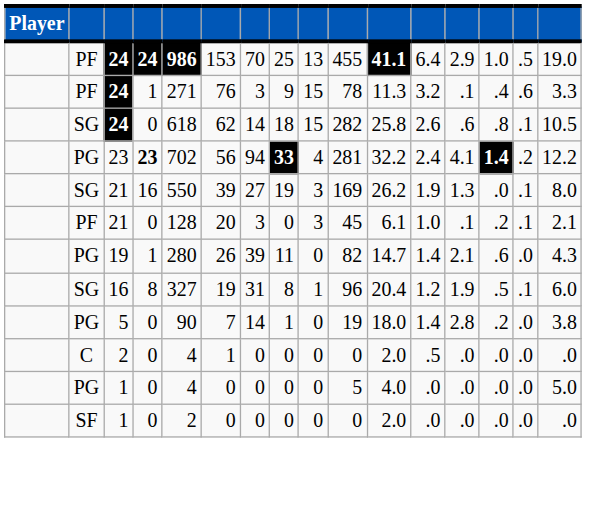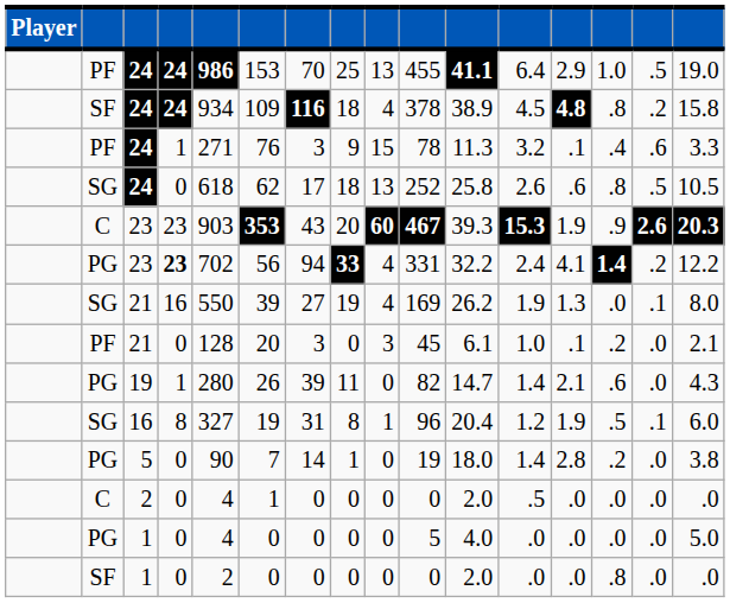 <table class="wikitable sortable" style="font-size: 95%; text-align:right;">
 <tr>
 <th style="background:#0057B7; color:#FFFFFF; border-top:#010101 3px solid; border-bottom:#010101 3px solid;">Player</th>
 <th style="background:#0057B7; color:#FFFFFF; border-top:#010101 3px solid; border-bottom:#010101 3px solid;"></th>
 <th style="background:#0057B7; color:#FFFFFF; border-top:#010101 3px solid; border-bottom:#010101 3px solid;"></th>
 <th style="background:#0057B7; color:#FFFFFF; border-top:#010101 3px solid; border-bottom:#010101 3px solid;"></th>
 <th style="background:#0057B7; color:#FFFFFF; border-top:#010101 3px solid; border-bottom:#010101 3px solid;"></th>
 <th style="background:#0057B7; color:#FFFFFF; border-top:#010101 3px solid; border-bottom:#010101 3px solid;"></th>
 <th style="background:#0057B7; color:#FFFFFF; border-top:#010101 3px solid; border-bottom:#010101 3px solid;"></th>
 <th style="background:#0057B7; color:#FFFFFF; border-top:#010101 3px solid; border-bottom:#010101 3px solid;"></th>
 <th style="background:#0057B7; color:#FFFFFF; border-top:#010101 3px solid; border-bottom:#010101 3px solid;"></th>
 <th style="background:#0057B7; color:#FFFFFF; border-top:#010101 3px solid; border-bottom:#010101 3px solid;"></th>
 <th style="background:#0057B7; color:#FFFFFF; border-top:#010101 3px solid; border-bottom:#010101 3px solid;"></th>
 <th style="background:#0057B7; color:#FFFFFF; border-top:#010101 3px solid; border-bottom:#010101 3px solid;"></th>
 <th style="background:#0057B7; color:#FFFFFF; border-top:#010101 3px solid; border-bottom:#010101 3px solid;"></th>
 <th style="background:#0057B7; color:#FFFFFF; border-top:#010101 3px solid; border-bottom:#010101 3px solid;"></th>
 <th style="background:#0057B7; color:#FFFFFF; border-top:#010101 3px solid; border-bottom:#010101 3px solid;"></th>
 <th style="background:#0057B7; color:#FFFFFF; border-top:#010101 3px solid; border-bottom:#010101 3px solid;"></th>
 </tr>
 <tr>
 <td style="text-align:left;"></td>
 <td style="text-align:center;">PF</td>
 <td style="background:#010101; color:#FFFFFF;"><strong>24</strong></td>
 <td style="background:#010101; color:#FFFFFF;"><strong>24</strong></td>
 <td style="background:#010101; color:#FFFFFF;"><strong>986</strong></td>
 <td>153</td>
 <td>70</td>
 <td>25</td>
 <td>13</td>
 <td>455</td>
 <td style="background:#010101; color:#FFFFFF;"><strong>41.1</strong></td>
 <td>6.4</td>
 <td>2.9</td>
 <td>1.0</td>
 <td>.5</td>
 <td>19.0</td>
 </tr>
 <tr>
 <td style="text-align:left;"></td>
+<td style="text-align:center;">SF</td>
+<td style="background:#010101; color:#FFFFFF;"><strong>24</strong></td>
+<td style="background:#010101; color:#FFFFFF;"><strong>24</strong></td>
+<td>934</td>
+<td>109</td>
+<td style="background:#010101; color:#FFFFFF;"><strong>116</strong></td>
+<td>18</td>
+<td>4</td>
+<td>378</td>
+<td>38.9</td>
+<td>4.5</td>
+<td style="background:#010101; color:#FFFFFF;"><strong>4.8</strong></td>
+<td>.8</td>
+<td>.2</td>
+<td>15.8</td>
+</tr>
+<tr>
+<td style="text-align:left;"></td>
 <td style="text-align:center;">PF</td>
 <td style="background:#010101; color:#FFFFFF;"><strong>24</strong></td>
 <td>1</td>
 <td>271</td>
 <td>76</td>
 <td>3</td>
 <td>9</td>
 <td>15</td>
 <td>78</td>
 <td>11.3</td>
 <td>3.2</td>
 <td>.1</td>
 <td>.4</td>
 <td>.6</td>
 <td>3.3</td>
 </tr>
 <tr>
 <td style="text-align:left;"></td>
 <td style="text-align:center;">SG</td>
 <td style="background:#010101; color:#FFFFFF;"><strong>24</strong></td>
 <td>0</td>
 <td>618</td>
 <td>62</td>
-<td>14</td>
+<td>17</td>
 <td>18</td>
-<td>15</td>
-<td>282</td>
+<td>13</td>
+<td>252</td>
 <td>25.8</td>
 <td>2.6</td>
 <td>.6</td>
 <td>.8</td>
-<td>.1</td>
+<td>.5</td>
 <td>10.5</td>
+</tr>
+<tr>
+<td style="text-align:left;"></td>
+<td style="text-align:center;">C</td>
+<td>23</td>
+<td>23</td>
+<td>903</td>
+<td style="background:#010101; color:#FFFFFF;"><strong>353</strong></td>
+<td>43</td>
+<td>20</td>
+<td style="background:#010101; color:#FFFFFF;"><strong>60</strong></td>
+<td style="background:#010101; color:#FFFFFF;"><strong>467</strong></td>
+<td>39.3</td>
+<td style="background:#010101; color:#FFFFFF;"><strong>15.3</strong></td>
+<td>1.9</td>
+<td>.9</td>
+<td style="background:#010101; color:#FFFFFF;"><strong>2.6</strong></td>
+<td style="background:#010101; color:#FFFFFF;"><strong>20.3</strong></td>
 </tr>
 <tr>
 <td style="text-align:left;"></td>
 <td style="text-align:center;">PG</td>
 <td>23</td>
 <td><strong>23</strong></td>
 <td>702</td>
 <td>56</td>
 <td>94</td>
 <td style="background:#010101; color:#FFFFFF;"><strong>33</strong></td>
 <td>4</td>
-<td>281</td>
+<td>331</td>
 <td>32.2</td>
 <td>2.4</td>
 <td>4.1</td>
 <td style="background:#010101; color:#FFFFFF;"><strong>1.4</strong></td>
 <td>.2</td>
 <td>12.2</td>
 </tr>
 <tr>
 <td style="text-align:left;"></td>
 <td style="text-align:center;">SG</td>
 <td>21</td>
 <td>16</td>
 <td>550</td>
 <td>39</td>
 <td>27</td>
 <td>19</td>
-<td>3</td>
+<td>4</td>
 <td>169</td>
 <td>26.2</td>
 <td>1.9</td>
 <td>1.3</td>
 <td>.0</td>
 <td>.1</td>
 <td>8.0</td>
 </tr>
 <tr>
 <td style="text-align:left;"></td>
 <td style="text-align:center;">PF</td>
 <td>21</td>
 <td>0</td>
 <td>128</td>
 <td>20</td>
 <td>3</td>
 <td>0</td>
 <td>3</td>
 <td>45</td>
 <td>6.1</td>
 <td>1.0</td>
 <td>.1</td>
 <td>.2</td>
-<td>.1</td>
+<td>.0</td>
 <td>2.1</td>
 </tr>
 <tr>
 <td style="text-align:left;"></td>
 <td style="text-align:center;">PG</td>
 <td>19</td>
 <td>1</td>
 <td>280</td>
 <td>26</td>
 <td>39</td>
 <td>11</td>
 <td>0</td>
 <td>82</td>
 <td>14.7</td>
 <td>1.4</td>
 <td>2.1</td>
 <td>.6</td>
 <td>.0</td>
 <td>4.3</td>
 </tr>
 <tr>
 <td style="text-align:left;"></td>
 <td style="text-align:center;">SG</td>
 <td>16</td>
 <td>8</td>
 <td>327</td>
 <td>19</td>
 <td>31</td>
 <td>8</td>
 <td>1</td>
 <td>96</td>
 <td>20.4</td>
 <td>1.2</td>
 <td>1.9</td>
 <td>.5</td>
 <td>.1</td>
 <td>6.0</td>
 </tr>
 <tr>
 <td style="text-align:left;"></td>
 <td style="text-align:center;">PG</td>
 <td>5</td>
 <td>0</td>
 <td>90</td>
 <td>7</td>
 <td>14</td>
 <td>1</td>
 <td>0</td>
 <td>19</td>
 <td>18.0</td>
 <td>1.4</td>
 <td>2.8</td>
 <td>.2</td>
 <td>.0</td>
 <td>3.8</td>
 </tr>
 <tr>
 <td style="text-align:left;"></td>
 <td style="text-align:center;">C</td>
 <td>2</td>
 <td>0</td>
 <td>4</td>
 <td>1</td>
 <td>0</td>
 <td>0</td>
 <td>0</td>
 <td>0</td>
 <td>2.0</td>
 <td>.5</td>
 <td>.0</td>
 <td>.0</td>
 <td>.0</td>
 <td>.0</td>
 </tr>
 <tr>
 <td style="text-align:left;"></td>
 <td style="text-align:center;">PG</td>
 <td>1</td>
 <td>0</td>
 <td>4</td>
 <td>0</td>
 <td>0</td>
 <td>0</td>
 <td>0</td>
 <td>5</td>
 <td>4.0</td>
 <td>.0</td>
 <td>.0</td>
 <td>.0</td>
 <td>.0</td>
 <td>5.0</td>
 </tr>
 <tr>
 <td style="text-align:left;"></td>
 <td style="text-align:center;">SF</td>
 <td>1</td>
 <td>0</td>
 <td>2</td>
 <td>0</td>
 <td>0</td>
 <td>0</td>
 <td>0</td>
 <td>0</td>
 <td>2.0</td>
 <td>.0</td>
 <td>.0</td>
-<td>.0</td>
+<td>.8</td>
 <td>.0</td>
 <td>.0</td>
 </tr>
 </table>
